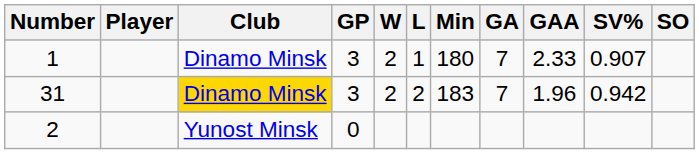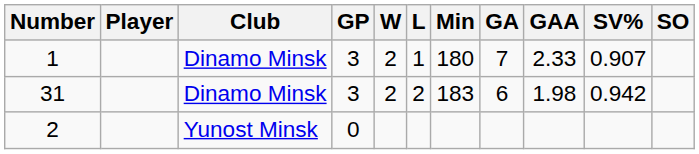 <table class="wikitable sortable" style="text-align:center; padding:4px; border-spacing=0;">
 <tr>
 <th>Number</th>
 <th>Player</th>
 <th>Club</th>
 <th>GP</th>
 <th>W</th>
 <th>L</th>
 <th>Min</th>
 <th>GA</th>
 <th>GAA</th>
 <th>SV%</th>
 <th>SO</th>
 </tr>
 <tr>
 <td>1</td>
 <td align=left></td>
 <td align=left><a href='#'>Dinamo Minsk</a></td>
 <td>3</td>
 <td>2</td>
 <td>1</td>
 <td>180</td>
 <td>7</td>
 <td>2.33</td>
 <td>0.907</td>
 <td></td>
 </tr>
 <tr>
 <td>31</td>
 <td align=left></td>
-<td align=left style="background: gold;"><a href='#'>Dinamo Minsk</a></td>
+<td align=left><a href='#'>Dinamo Minsk</a></td>
 <td>3</td>
 <td>2</td>
 <td>2</td>
 <td>183</td>
-<td>7</td>
-<td>1.96</td>
+<td>6</td>
+<td>1.98</td>
 <td>0.942</td>
 <td></td>
 </tr>
 <tr>
 <td>2</td>
 <td align=left></td>
 <td align=left><a href='#'>Yunost Minsk</a></td>
 <td>0</td>
 <td></td>
 <td></td>
 <td></td>
 <td></td>
 <td></td>
 <td></td>
 <td></td>
 </tr>
 </table>
